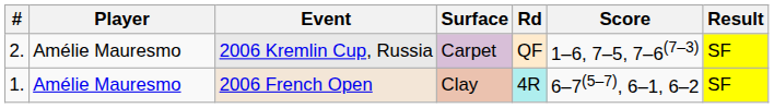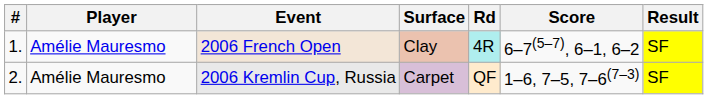 <table class="wikitable sortable">
 <tr>
 <th>#</th>
 <th width=155>Player</th>
 <th>Event</th>
 <th>Surface</th>
 <th>Rd</th>
 <th>Score</th>
 <th>Result</th>
 </tr>
 <tr>
+<td>1.</td>
+<td> <a href='#'>Amélie Mauresmo</a></td>
+<td bgcolor=f3e6d7><a href='#'>2006 French Open</a></td>
+<td bgcolor=ebc2af>Clay</td>
+<td bgcolor=afeeee>4R</td>
+<td>6–7<sup>(5–7)</sup>, 6–1, 6–2</td>
+<td bgcolor=yellow>SF</td>
+</tr>
+<tr>
 <td>2.</td>
 <td> Amélie Mauresmo</td>
 <td bgcolor=e9e9e9><a href='#'>2006 Kremlin Cup</a>, Russia</td>
 <td bgcolor=thistle>Carpet</td>
 <td bgcolor=ffebcd>QF</td>
 <td>1–6, 7–5, 7–6<sup>(7–3)</sup></td>
 <td bgcolor=yellow>SF</td>
 </tr>
-<tr>
-<td>1.</td>
-<td> <a href='#'>Amélie Mauresmo</a></td>
-<td bgcolor=f3e6d7><a href='#'>2006 French Open</a></td>
-<td bgcolor=ebc2af>Clay</td>
-<td bgcolor=afeeee>4R</td>
-<td>6–7<sup>(5–7)</sup>, 6–1, 6–2</td>
-<td bgcolor=yellow>SF</td>
-</tr>
 </table>
